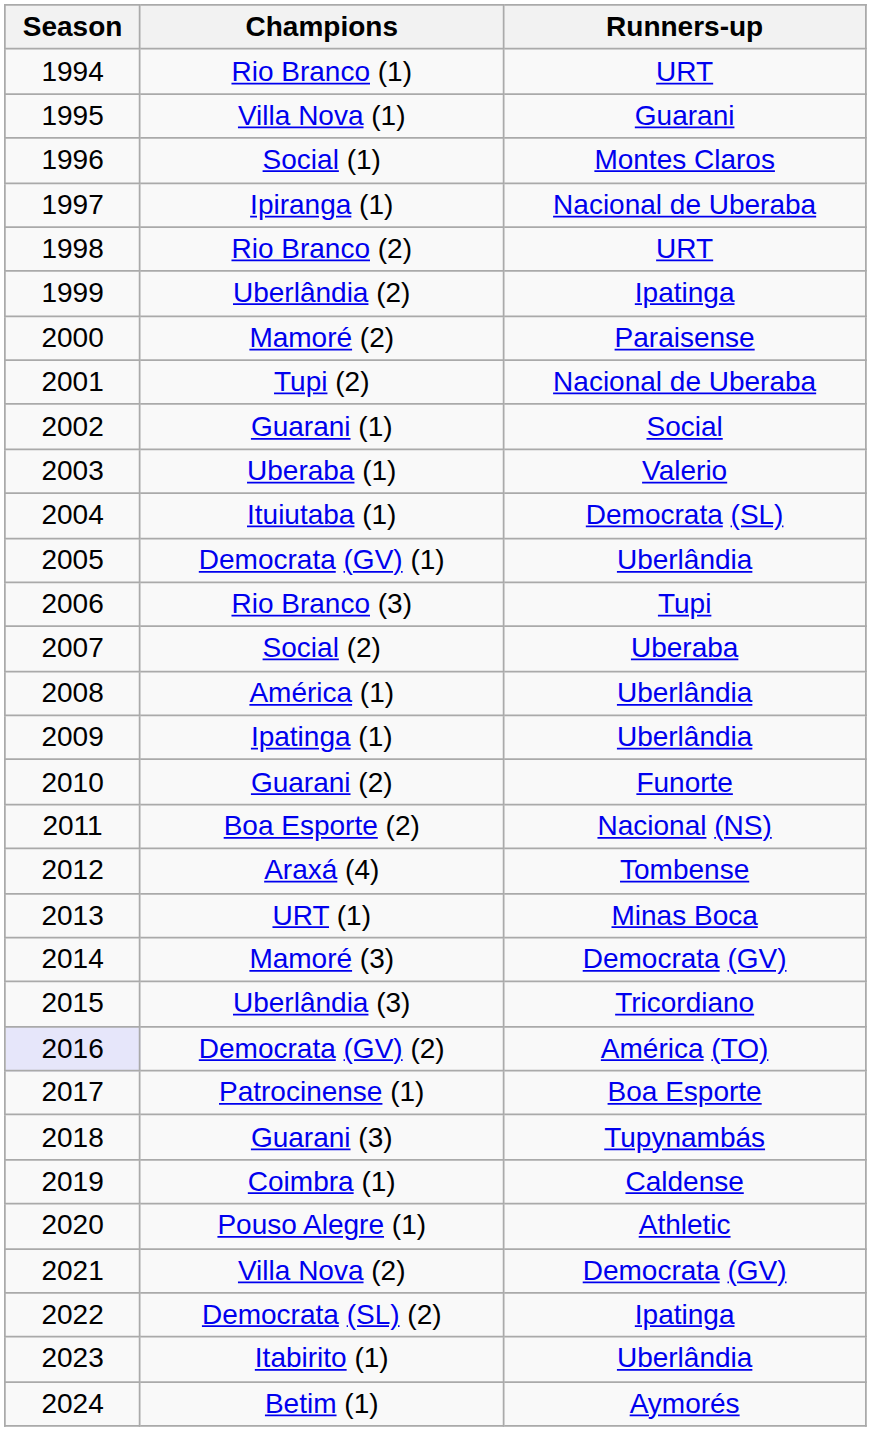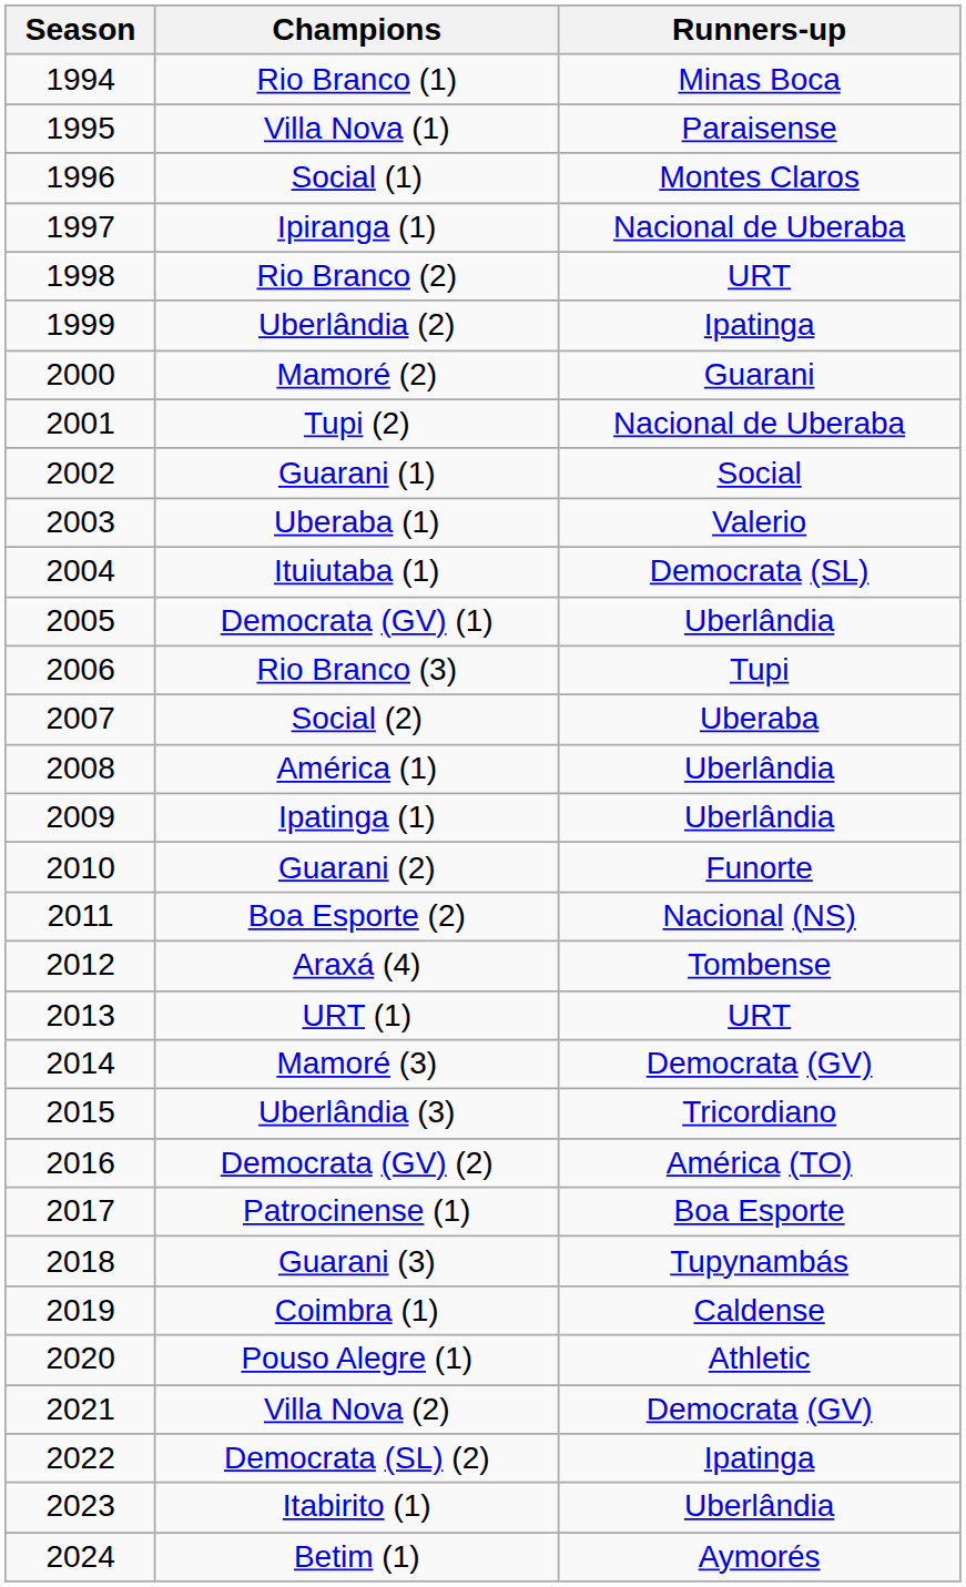 <table class="wikitable" style="text-align:center; margin-left:1em;">
 <tr>
 <th style="width:70px">Season</th>
 <th style="width:200px">Champions</th>
 <th style="width:200px">Runners-up</th>
 </tr>
 <tr>
 <td>1994</td>
 <td><a href='#'>Rio Branco</a> (1)</td>
-<td><a href='#'>URT</a></td>
+<td><a href='#'>Minas Boca</a></td>
 </tr>
 <tr>
 <td>1995</td>
 <td><a href='#'>Villa Nova</a> (1)</td>
-<td><a href='#'>Guarani</a></td>
+<td><a href='#'>Paraisense</a></td>
 </tr>
 <tr>
 <td>1996</td>
 <td><a href='#'>Social</a> (1)</td>
 <td><a href='#'>Montes Claros</a></td>
 </tr>
 <tr>
 <td>1997</td>
 <td><a href='#'>Ipiranga</a> (1)</td>
 <td><a href='#'>Nacional de Uberaba</a></td>
 </tr>
 <tr>
 <td>1998</td>
 <td><a href='#'>Rio Branco</a> (2)</td>
 <td><a href='#'>URT</a></td>
 </tr>
 <tr>
 <td>1999</td>
 <td><a href='#'>Uberlândia</a> (2)</td>
 <td><a href='#'>Ipatinga</a></td>
 </tr>
 <tr>
 <td>2000</td>
 <td><a href='#'>Mamoré</a> (2)</td>
-<td><a href='#'>Paraisense</a></td>
+<td><a href='#'>Guarani</a></td>
 </tr>
 <tr>
 <td>2001</td>
 <td><a href='#'>Tupi</a> (2)</td>
 <td><a href='#'>Nacional de Uberaba</a></td>
 </tr>
 <tr>
 <td>2002</td>
 <td><a href='#'>Guarani</a> (1)</td>
 <td><a href='#'>Social</a></td>
 </tr>
 <tr>
 <td>2003</td>
 <td><a href='#'>Uberaba</a> (1)</td>
 <td><a href='#'>Valerio</a></td>
 </tr>
 <tr>
 <td>2004</td>
 <td><a href='#'>Ituiutaba</a> (1)</td>
 <td><a href='#'>Democrata</a> <a href='#'>(SL)</a></td>
 </tr>
 <tr>
 <td>2005</td>
 <td><a href='#'>Democrata</a> <a href='#'>(GV)</a> (1)</td>
 <td><a href='#'>Uberlândia</a></td>
 </tr>
 <tr>
 <td>2006</td>
 <td><a href='#'>Rio Branco</a> (3)</td>
 <td><a href='#'>Tupi</a></td>
 </tr>
 <tr>
 <td>2007</td>
 <td><a href='#'>Social</a> (2)</td>
 <td><a href='#'>Uberaba</a></td>
 </tr>
 <tr>
 <td>2008</td>
 <td><a href='#'>América</a> (1)</td>
 <td><a href='#'>Uberlândia</a></td>
 </tr>
 <tr>
 <td>2009</td>
 <td><a href='#'>Ipatinga</a> (1)</td>
 <td><a href='#'>Uberlândia</a></td>
 </tr>
 <tr>
 <td>2010</td>
 <td><a href='#'>Guarani</a> (2)</td>
 <td><a href='#'>Funorte</a></td>
 </tr>
 <tr>
 <td>2011</td>
 <td><a href='#'>Boa Esporte</a> (2)</td>
 <td><a href='#'>Nacional</a> <a href='#'>(NS)</a></td>
 </tr>
 <tr>
 <td>2012</td>
 <td><a href='#'>Araxá</a> (4)</td>
 <td><a href='#'>Tombense</a></td>
 </tr>
 <tr>
 <td>2013</td>
 <td><a href='#'>URT</a> (1)</td>
-<td><a href='#'>Minas Boca</a></td>
+<td><a href='#'>URT</a></td>
 </tr>
 <tr>
 <td>2014</td>
 <td><a href='#'>Mamoré</a> (3)</td>
 <td><a href='#'>Democrata</a> <a href='#'>(GV)</a></td>
 </tr>
 <tr>
 <td>2015</td>
 <td><a href='#'>Uberlândia</a> (3)</td>
 <td><a href='#'>Tricordiano</a></td>
 </tr>
 <tr>
-<td style="background: lavender;">2016</td>
+<td>2016</td>
 <td><a href='#'>Democrata</a> <a href='#'>(GV)</a> (2)</td>
 <td><a href='#'>América</a> <a href='#'>(TO)</a></td>
 </tr>
 <tr>
 <td>2017</td>
 <td><a href='#'>Patrocinense</a> (1)</td>
 <td><a href='#'>Boa Esporte</a></td>
 </tr>
 <tr>
 <td>2018</td>
 <td><a href='#'>Guarani</a> (3)</td>
 <td><a href='#'>Tupynambás</a></td>
 </tr>
 <tr>
 <td>2019</td>
 <td><a href='#'>Coimbra</a> (1)</td>
 <td><a href='#'>Caldense</a></td>
 </tr>
 <tr>
 <td>2020</td>
 <td><a href='#'>Pouso Alegre</a> (1)</td>
 <td><a href='#'>Athletic</a></td>
 </tr>
 <tr>
 <td>2021</td>
 <td><a href='#'>Villa Nova</a> (2)</td>
 <td><a href='#'>Democrata</a> <a href='#'>(GV)</a></td>
 </tr>
 <tr>
 <td>2022</td>
 <td><a href='#'>Democrata</a> <a href='#'>(SL)</a> (2)</td>
 <td><a href='#'>Ipatinga</a></td>
 </tr>
 <tr>
 <td>2023</td>
 <td><a href='#'>Itabirito</a> (1)</td>
 <td><a href='#'>Uberlândia</a></td>
 </tr>
 <tr>
 <td>2024</td>
 <td><a href='#'>Betim</a> (1)</td>
 <td><a href='#'>Aymorés</a></td>
 </tr>
 </table>
